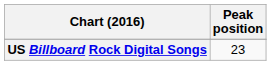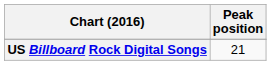 <table class="wikitable sortable plainrowheaders">
 <tr>
 <th scope="col">Chart (2016)</th>
 <th scope="col">Peak<br>position</th>
 </tr>
 <tr>
 </tr>
 <tr>
 </tr>
 <tr>
 </tr>
 <tr>
 </tr>
 <tr>
 <th scope="row">US <em><a href='#'>Billboard</a></em> <a href='#'>Rock Digital Songs</a></th>
-<td style="text-align:center;">23</td>
+<td style="text-align:center;">21</td>
 </tr>
 </table>
